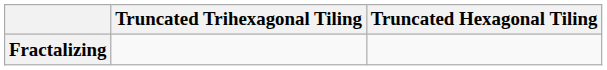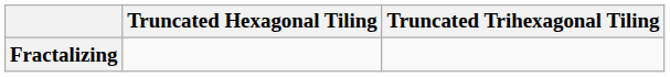 <table class="wikitable">
 <tr>
 <th></th>
+<th>Truncated Hexagonal Tiling</th>
 <th>Truncated Trihexagonal Tiling</th>
-<th>Truncated Hexagonal Tiling</th>
 </tr>
 <tr>
 <th>Fractalizing</th>
 <td></td>
 <td></td>
 </tr>
 </table>
